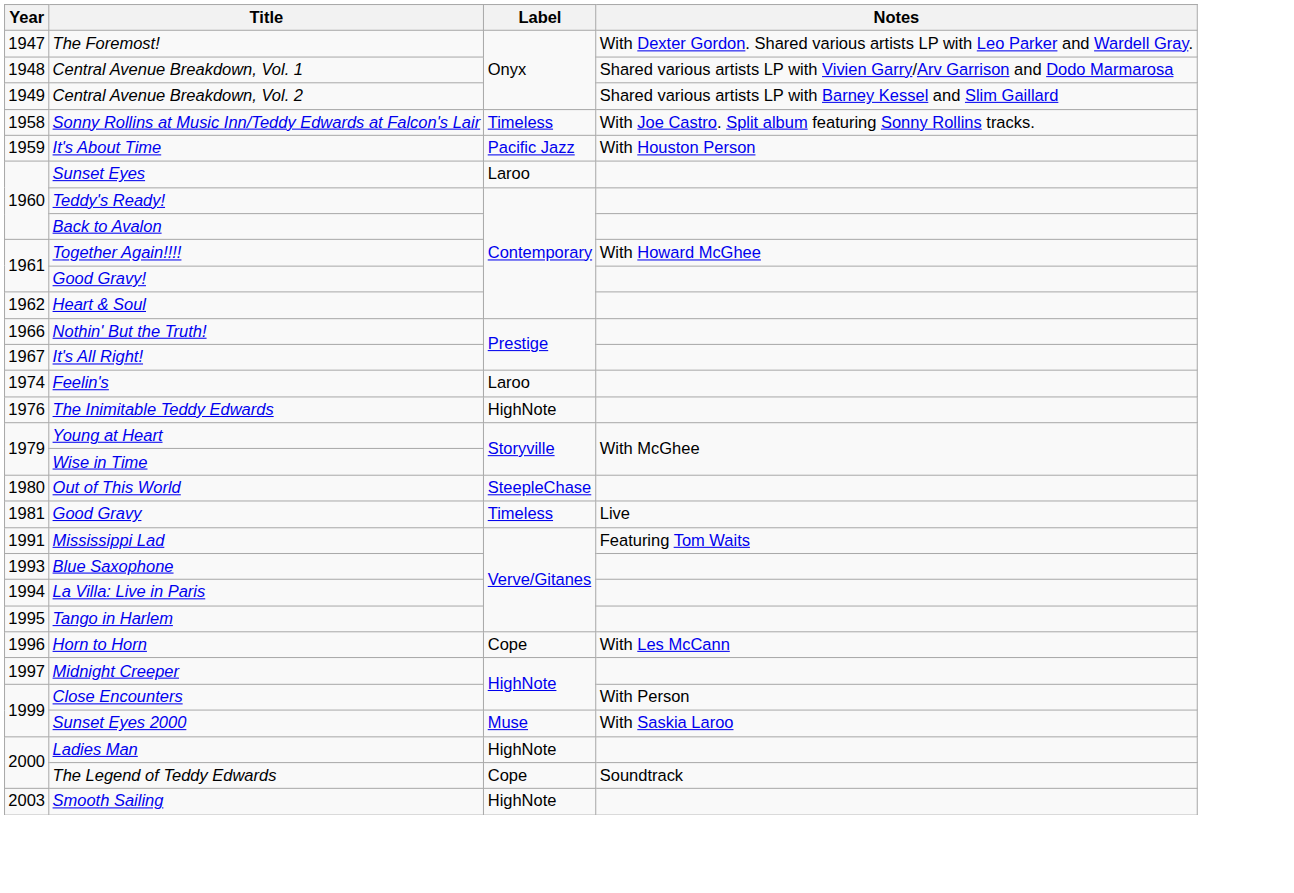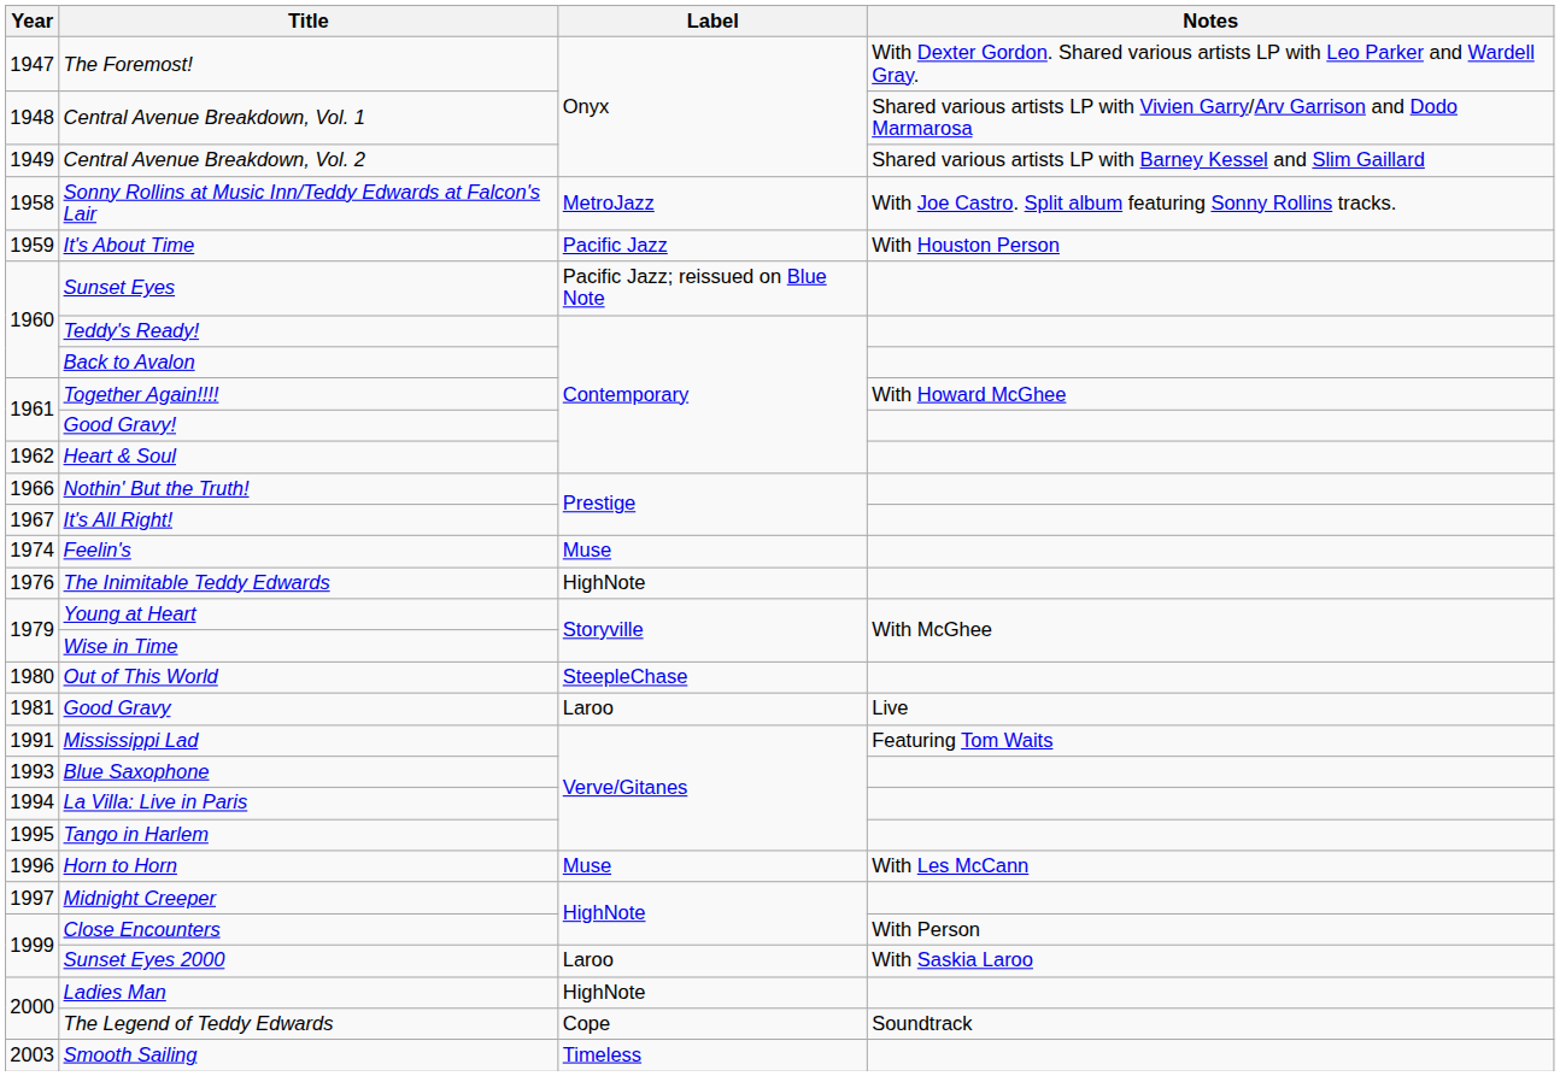 <table class="wikitable">
 <tr>
 <th>Year</th>
 <th>Title</th>
 <th>Label</th>
 <th>Notes</th>
 </tr>
 <tr>
 <td>1947</td>
 <td><em>The Foremost!</em></td>
 <td rowspan="3">Onyx</td>
 <td>With <a href='#'>Dexter Gordon</a>.  Shared various artists LP with <a href='#'>Leo Parker</a> and <a href='#'>Wardell Gray</a>.</td>
 </tr>
 <tr>
 <td>1948</td>
 <td><em>Central Avenue Breakdown, Vol. 1</em></td>
 <td>Shared various artists LP with <a href='#'>Vivien Garry</a>/<a href='#'>Arv Garrison</a> and <a href='#'>Dodo Marmarosa</a></td>
 </tr>
 <tr>
 <td>1949</td>
 <td><em>Central Avenue Breakdown, Vol. 2</em></td>
 <td>Shared various artists LP with <a href='#'>Barney Kessel</a> and <a href='#'>Slim Gaillard</a></td>
 </tr>
 <tr>
 <td>1958</td>
 <td><em><a href='#'>Sonny Rollins at Music Inn/Teddy Edwards at Falcon's Lair</a></em></td>
-<td><a href='#'>Timeless</a></td>
+<td><a href='#'>MetroJazz</a></td>
 <td>With <a href='#'>Joe Castro</a>. <a href='#'>Split album</a> featuring <a href='#'>Sonny Rollins</a> tracks.</td>
 </tr>
 <tr>
 <td>1959</td>
 <td><em><a href='#'>It's About Time</a></em></td>
 <td><a href='#'>Pacific Jazz</a></td>
 <td>With <a href='#'>Houston Person</a></td>
 </tr>
 <tr>
 <td rowspan="3">1960</td>
 <td><em><a href='#'>Sunset Eyes</a></em></td>
-<td>Laroo</td>
+<td>Pacific Jazz; reissued on <a href='#'>Blue Note</a></td>
 <td></td>
 </tr>
 <tr>
 <td><em><a href='#'>Teddy's Ready!</a></em></td>
 <td rowspan="5"><a href='#'>Contemporary</a></td>
 <td></td>
 </tr>
 <tr>
 <td><em><a href='#'>Back to Avalon</a></em></td>
 <td></td>
 </tr>
 <tr>
 <td rowspan="2">1961</td>
 <td><em><a href='#'>Together Again!!!!</a></em></td>
 <td>With <a href='#'>Howard McGhee</a></td>
 </tr>
 <tr>
 <td><em><a href='#'>Good Gravy!</a></em></td>
 <td></td>
 </tr>
 <tr>
 <td>1962</td>
 <td><em><a href='#'>Heart & Soul</a></em></td>
 <td></td>
 </tr>
 <tr>
 <td>1966</td>
 <td><em><a href='#'>Nothin' But the Truth!</a></em></td>
 <td rowspan="2"><a href='#'>Prestige</a></td>
 <td></td>
 </tr>
 <tr>
 <td>1967</td>
 <td><em><a href='#'>It's All Right!</a></em></td>
 <td></td>
 </tr>
 <tr>
 <td>1974</td>
 <td><em><a href='#'>Feelin's</a></em></td>
-<td>Laroo</td>
+<td><a href='#'>Muse</a></td>
 <td></td>
 </tr>
 <tr>
 <td>1976</td>
 <td><em><a href='#'>The Inimitable Teddy Edwards</a></em></td>
 <td>HighNote</td>
 <td></td>
 </tr>
 <tr>
 <td rowspan="2">1979</td>
 <td><em><a href='#'>Young at Heart</a></em></td>
 <td rowspan="2"><a href='#'>Storyville</a></td>
 <td rowspan="2">With McGhee</td>
 </tr>
 <tr>
 <td><em><a href='#'>Wise in Time</a></em></td>
 </tr>
 <tr>
 <td>1980</td>
 <td><em><a href='#'>Out of This World</a></em></td>
 <td><a href='#'>SteepleChase</a></td>
 <td></td>
 </tr>
 <tr>
 <td>1981</td>
 <td><em><a href='#'>Good Gravy</a></em></td>
-<td><a href='#'>Timeless</a></td>
+<td>Laroo</td>
 <td>Live</td>
 </tr>
 <tr>
 <td>1991</td>
 <td><em><a href='#'>Mississippi Lad</a></em></td>
 <td rowspan="4"><a href='#'>Verve/Gitanes</a></td>
 <td>Featuring <a href='#'>Tom Waits</a></td>
 </tr>
 <tr>
 <td>1993</td>
 <td><em><a href='#'>Blue Saxophone</a></em></td>
 <td></td>
 </tr>
 <tr>
 <td>1994</td>
 <td><em><a href='#'>La Villa: Live in Paris</a></em></td>
 <td></td>
 </tr>
 <tr>
 <td>1995</td>
 <td><em><a href='#'>Tango in Harlem</a></em></td>
 <td></td>
 </tr>
 <tr>
 <td>1996</td>
 <td><em><a href='#'>Horn to Horn</a></em></td>
-<td>Cope</td>
+<td><a href='#'>Muse</a></td>
 <td>With <a href='#'>Les McCann</a></td>
 </tr>
 <tr>
 <td>1997</td>
 <td><em><a href='#'>Midnight Creeper</a></em></td>
 <td rowspan="2"><a href='#'>HighNote</a></td>
 <td></td>
 </tr>
 <tr>
 <td rowspan="2">1999</td>
 <td><em><a href='#'>Close Encounters</a></em></td>
 <td>With Person</td>
 </tr>
 <tr>
 <td><em><a href='#'>Sunset Eyes 2000</a></em></td>
-<td><a href='#'>Muse</a></td>
+<td>Laroo</td>
 <td>With <a href='#'>Saskia Laroo</a></td>
 </tr>
 <tr>
 <td rowspan="2">2000</td>
 <td><em><a href='#'>Ladies Man</a></em></td>
 <td>HighNote</td>
 <td></td>
 </tr>
 <tr>
 <td><em>The Legend of Teddy Edwards</em></td>
 <td>Cope</td>
 <td>Soundtrack</td>
 </tr>
 <tr>
 <td>2003</td>
 <td><em><a href='#'>Smooth Sailing</a></em></td>
-<td>HighNote</td>
+<td><a href='#'>Timeless</a></td>
 <td></td>
 </tr>
 </table>
